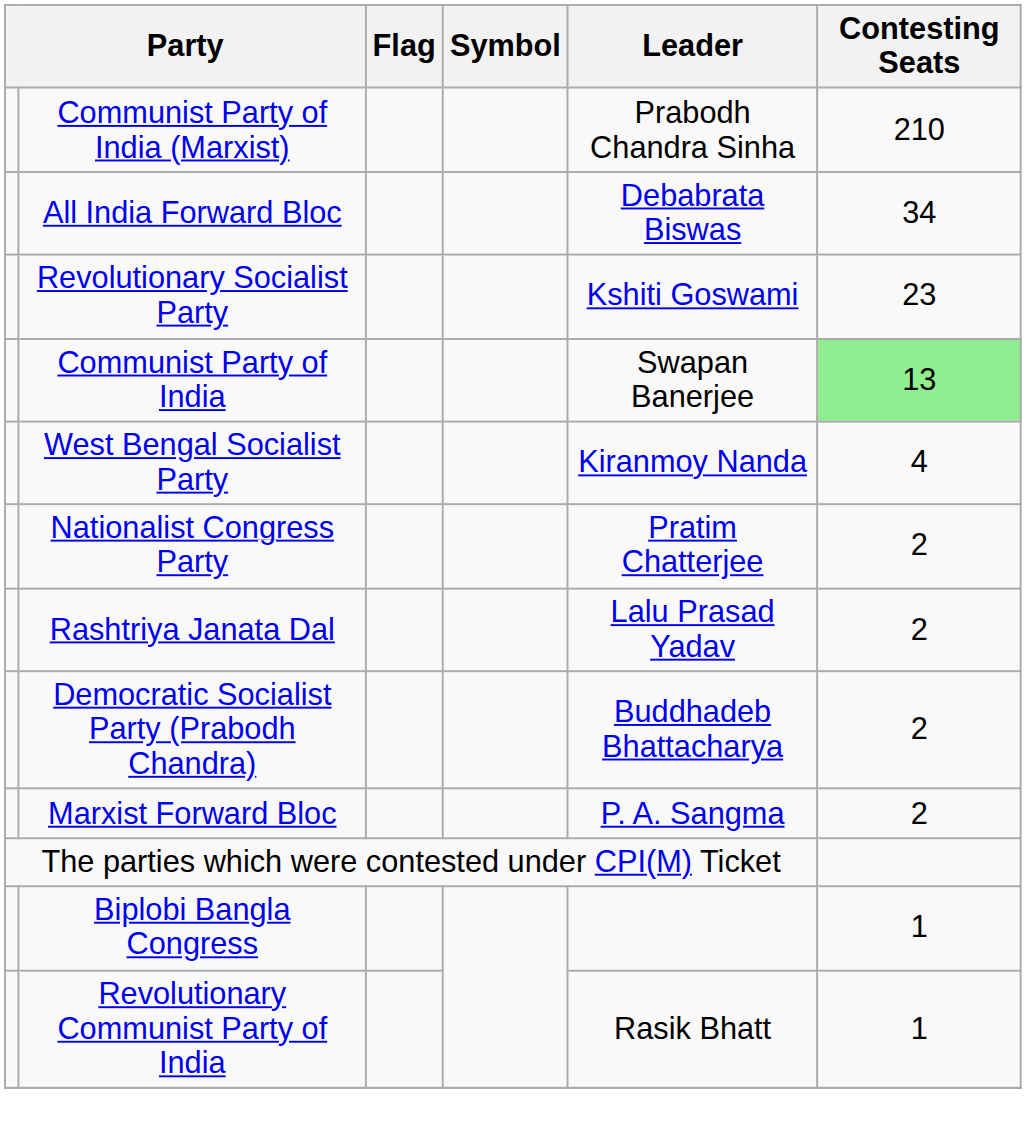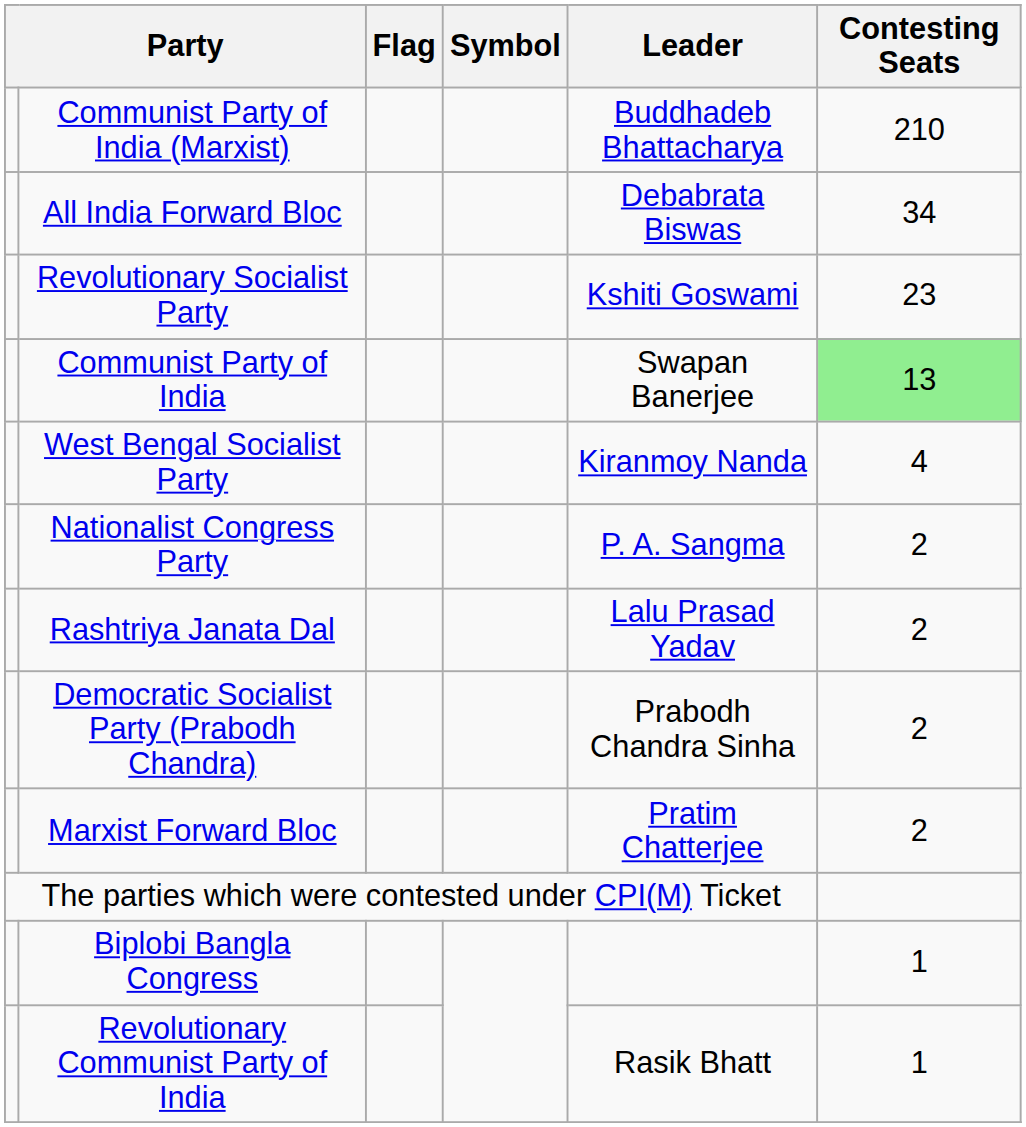 <table class="wikitable" width="60%" style="text-align:center">
 <tr>
 <th colspan="2">Party</th>
 <th>Flag</th>
 <th>Symbol</th>
 <th>Leader</th>
 <th>Contesting Seats</th>
 </tr>
 <tr>
 <td></td>
 <td><a href='#'>Communist Party of India (Marxist)</a></td>
 <td></td>
 <td></td>
-<td>Prabodh Chandra Sinha</td>
+<td><a href='#'>Buddhadeb Bhattacharya</a></td>
 <td>210</td>
 </tr>
 <tr>
 <td></td>
 <td><a href='#'>All India Forward Bloc</a></td>
 <td></td>
 <td></td>
 <td><a href='#'>Debabrata Biswas</a></td>
 <td>34</td>
 </tr>
 <tr>
 <td></td>
 <td><a href='#'>Revolutionary Socialist Party</a></td>
 <td></td>
 <td></td>
 <td><a href='#'>Kshiti Goswami</a></td>
 <td>23</td>
 </tr>
 <tr>
 <td></td>
 <td><a href='#'>Communist Party of India</a></td>
 <td></td>
 <td></td>
 <td>Swapan Banerjee</td>
 <td style="background: lightgreen;">13</td>
 </tr>
 <tr>
 <td></td>
 <td><a href='#'>West Bengal Socialist Party</a></td>
 <td></td>
 <td></td>
 <td><a href='#'>Kiranmoy Nanda</a></td>
 <td>4</td>
 </tr>
 <tr>
 <td></td>
 <td><a href='#'>Nationalist Congress Party</a></td>
 <td></td>
 <td></td>
-<td><a href='#'>Pratim Chatterjee</a></td>
+<td><a href='#'>P. A. Sangma</a></td>
 <td>2</td>
 </tr>
 <tr>
 <td></td>
 <td><a href='#'>Rashtriya Janata Dal</a></td>
 <td></td>
 <td></td>
 <td><a href='#'>Lalu Prasad Yadav</a></td>
 <td>2</td>
 </tr>
 <tr>
 <td></td>
 <td><a href='#'>Democratic Socialist Party (Prabodh Chandra)</a></td>
 <td></td>
 <td></td>
-<td><a href='#'>Buddhadeb Bhattacharya</a></td>
+<td>Prabodh Chandra Sinha</td>
 <td>2</td>
 </tr>
 <tr>
 <td></td>
 <td><a href='#'>Marxist Forward Bloc</a></td>
 <td></td>
 <td></td>
-<td><a href='#'>P. A. Sangma</a></td>
+<td><a href='#'>Pratim Chatterjee</a></td>
 <td>2</td>
 </tr>
 <tr>
 <td colspan = "5" align = "center">The parties which were contested under <a href='#'>CPI(M)</a> Ticket</td>
 </tr>
 <tr>
 <td></td>
 <td><a href='#'>Biplobi Bangla Congress</a></td>
 <td></td>
 <td rowspan="2"></td>
 <td></td>
 <td>1</td>
 </tr>
 <tr>
 <td></td>
 <td><a href='#'>Revolutionary Communist Party of India</a></td>
 <td></td>
 <td>Rasik Bhatt</td>
 <td>1</td>
 </tr>
 <tr>
 </tr>
 </table>
